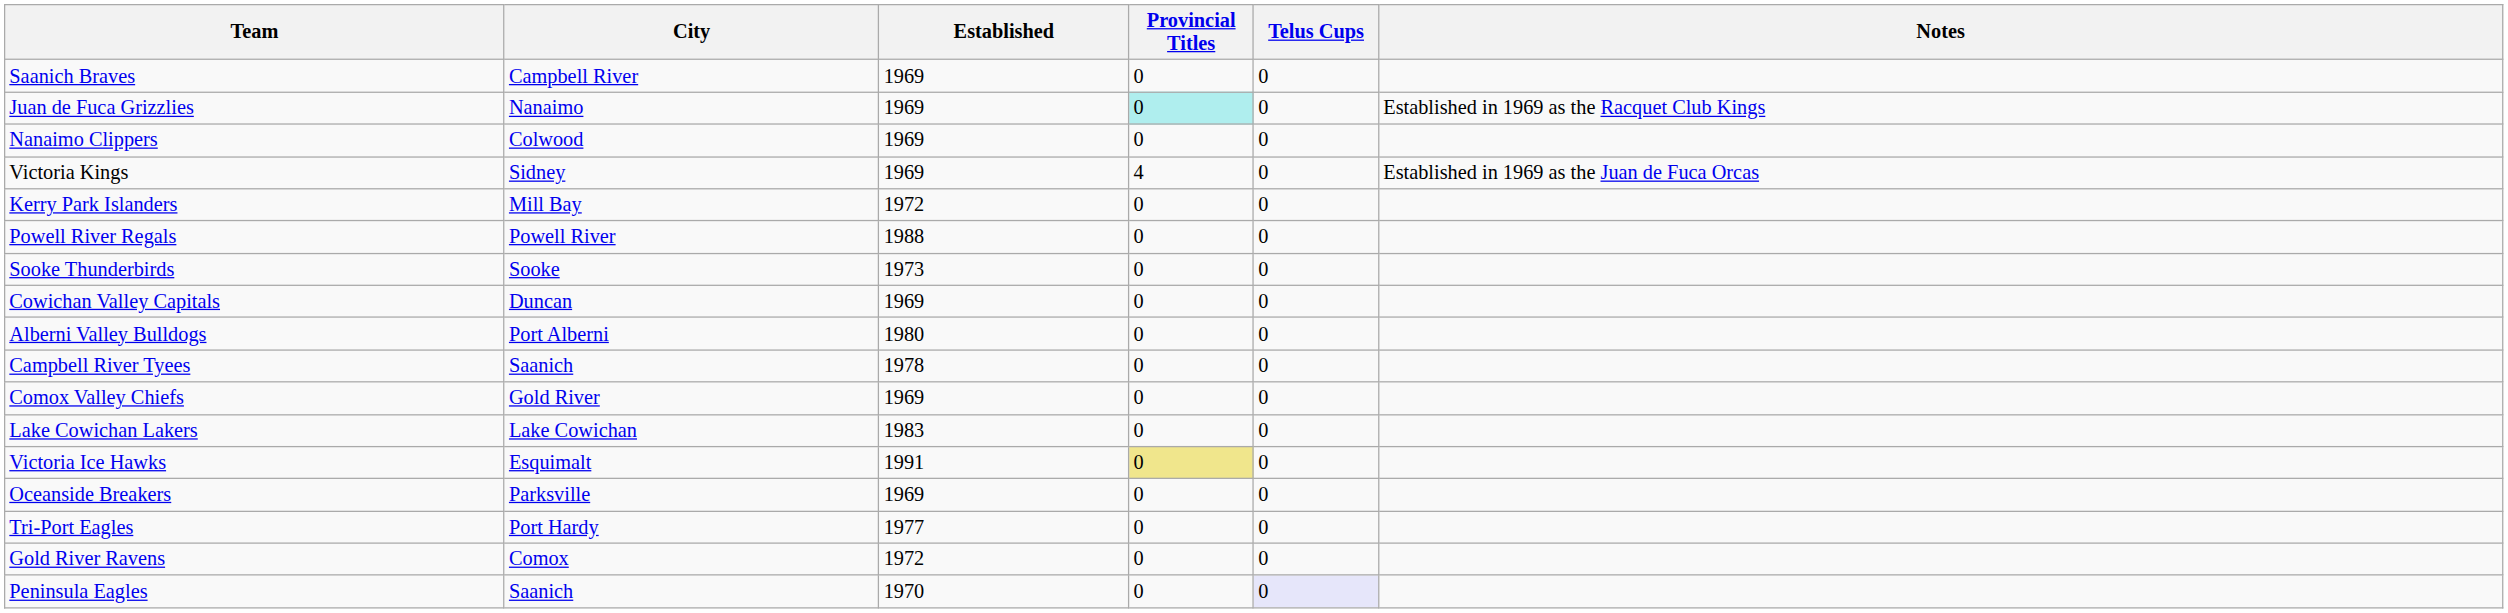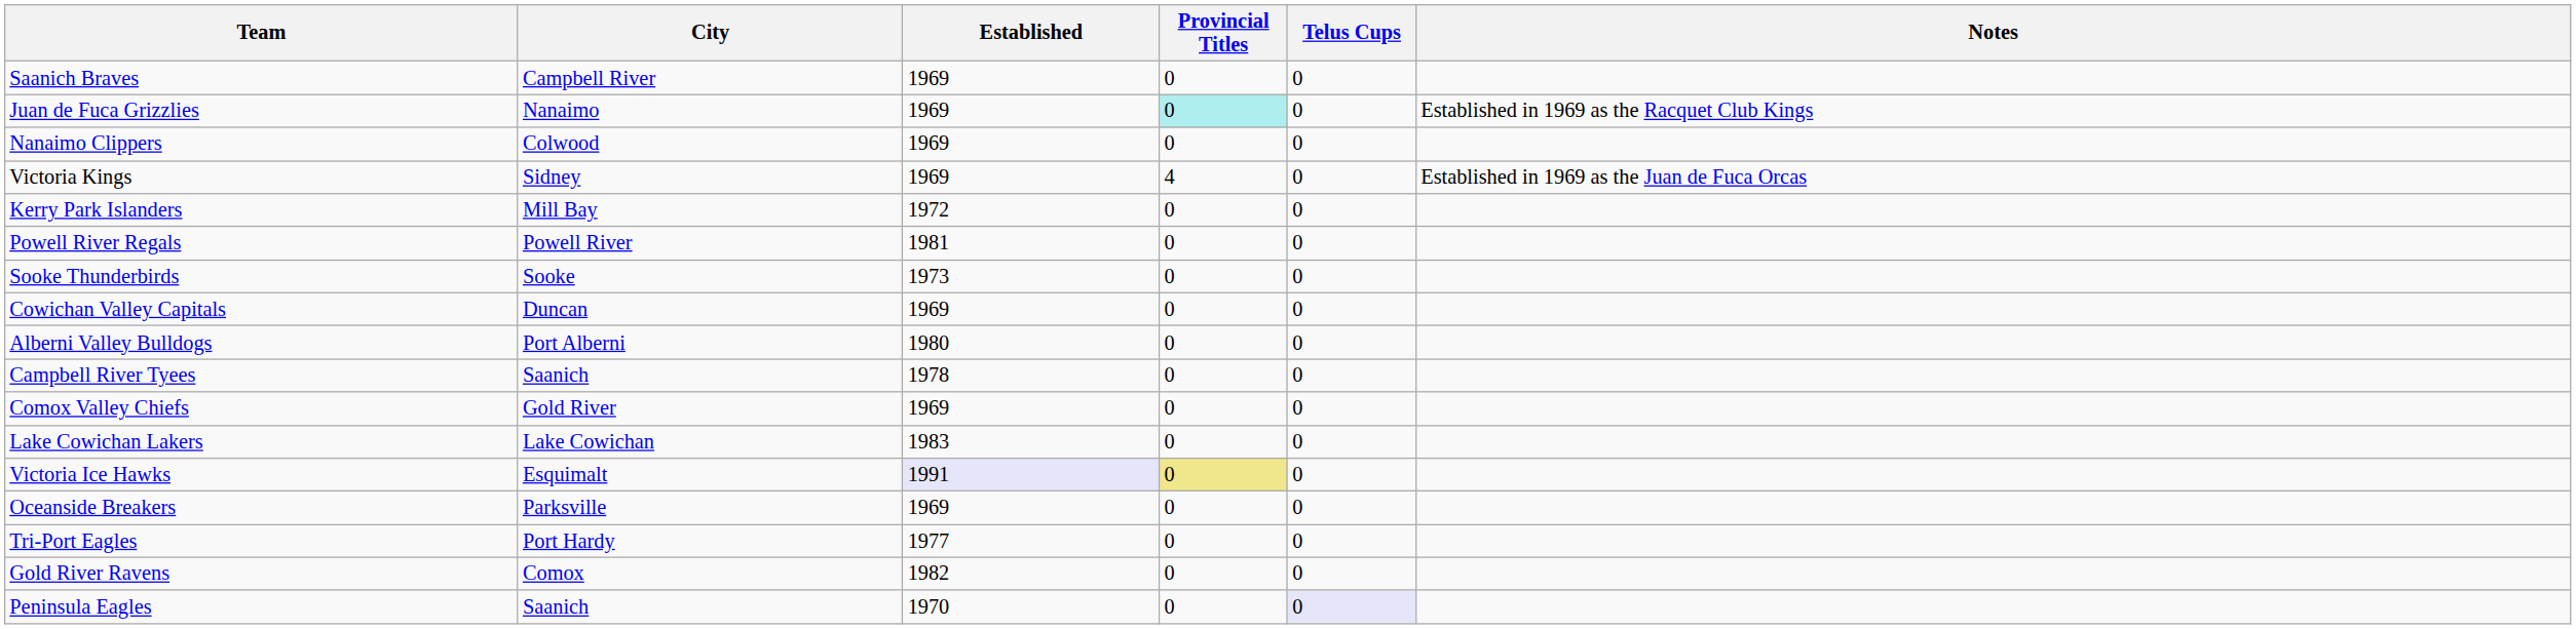 <table class="wikitable">
 <tr>
 <th bgcolor="#DDDDFF" width="20%">Team</th>
 <th bgcolor="#DDDDFF" width="15%">City</th>
 <th bgcolor="#DDDDFF" width="10%">Established</th>
 <th bgcolor="#DDDDFF" width="5%"><a href='#'>Provincial Titles</a></th>
 <th bgcolor="#DDDDFF" width="5%"><a href='#'>Telus Cups</a></th>
 <th bgcolor="#DDDDFF" width="45%">Notes</th>
 </tr>
 <tr>
 <td><a href='#'>Saanich Braves</a></td>
 <td><a href='#'>Campbell River</a></td>
 <td>1969</td>
 <td>0</td>
 <td>0</td>
 </tr>
 <tr>
 <td><a href='#'>Juan de Fuca Grizzlies</a></td>
 <td><a href='#'>Nanaimo</a></td>
 <td>1969</td>
 <td style="background: paleturquoise;">0</td>
 <td>0</td>
 <td>Established in 1969 as the <a href='#'>Racquet Club Kings</a></td>
 </tr>
 <tr>
 <td><a href='#'>Nanaimo Clippers</a></td>
 <td><a href='#'>Colwood</a></td>
 <td>1969</td>
 <td>0</td>
 <td>0</td>
 <td></td>
 </tr>
 <tr>
 <td>Victoria Kings</td>
 <td><a href='#'>Sidney</a></td>
 <td>1969</td>
 <td>4</td>
 <td>0</td>
 <td>Established in 1969 as the <a href='#'>Juan de Fuca Orcas</a></td>
 </tr>
 <tr>
 <td><a href='#'>Kerry Park Islanders</a></td>
 <td><a href='#'>Mill Bay</a></td>
 <td>1972</td>
 <td>0</td>
 <td>0</td>
 <td></td>
 </tr>
 <tr>
 <td><a href='#'>Powell River Regals</a></td>
 <td><a href='#'>Powell River</a></td>
-<td>1988</td>
+<td>1981</td>
 <td>0</td>
 <td>0</td>
 <td></td>
 </tr>
 <tr>
 <td><a href='#'>Sooke Thunderbirds</a></td>
 <td><a href='#'>Sooke</a></td>
 <td>1973</td>
 <td>0</td>
 <td>0</td>
 <td></td>
 </tr>
 <tr>
 <td><a href='#'>Cowichan Valley Capitals</a></td>
 <td><a href='#'>Duncan</a></td>
 <td>1969</td>
 <td>0</td>
 <td>0</td>
 <td></td>
 </tr>
 <tr>
 <td><a href='#'>Alberni Valley Bulldogs</a></td>
 <td><a href='#'>Port Alberni</a></td>
 <td>1980</td>
 <td>0</td>
 <td>0</td>
 <td></td>
 </tr>
 <tr>
 <td><a href='#'>Campbell River Tyees</a></td>
 <td><a href='#'>Saanich</a></td>
 <td>1978</td>
 <td>0</td>
 <td>0</td>
 <td></td>
 </tr>
 <tr>
 <td><a href='#'>Comox Valley Chiefs</a></td>
 <td><a href='#'>Gold River</a></td>
 <td>1969</td>
 <td>0</td>
 <td>0</td>
 <td></td>
 </tr>
 <tr>
 <td><a href='#'>Lake Cowichan Lakers</a></td>
 <td><a href='#'>Lake Cowichan</a></td>
 <td>1983</td>
 <td>0</td>
 <td>0</td>
 <td></td>
 </tr>
 <tr>
 <td><a href='#'>Victoria Ice Hawks</a></td>
 <td><a href='#'>Esquimalt</a></td>
-<td>1991</td>
+<td style="background: lavender;">1991</td>
 <td style="background: khaki;">0</td>
 <td>0</td>
 <td></td>
 </tr>
 <tr>
 <td><a href='#'>Oceanside Breakers</a></td>
 <td><a href='#'>Parksville</a></td>
 <td>1969</td>
 <td>0</td>
 <td>0</td>
 <td></td>
 </tr>
 <tr>
 <td><a href='#'>Tri-Port Eagles</a></td>
 <td><a href='#'>Port Hardy</a></td>
 <td>1977</td>
 <td>0</td>
 <td>0</td>
 <td></td>
 </tr>
 <tr>
 <td><a href='#'>Gold River Ravens</a></td>
 <td><a href='#'>Comox</a></td>
-<td>1972</td>
+<td>1982</td>
 <td>0</td>
 <td>0</td>
 <td></td>
 </tr>
 <tr>
 <td><a href='#'>Peninsula Eagles</a></td>
 <td><a href='#'>Saanich</a></td>
 <td>1970</td>
 <td>0</td>
 <td style="background: lavender;">0</td>
 <td></td>
 </tr>
 </table>
